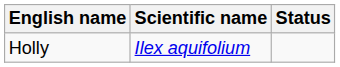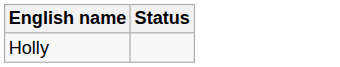 <table class="wikitable" |>
 <tr>
 <th>English name</th>
-<th>Scientific name</th>
 <th>Status</th>
 </tr>
 <tr>
 <td>Holly</td>
-<td><em><a href='#'>Ilex aquifolium</a></em></td>
 <td></td>
 </tr>
 </table>
